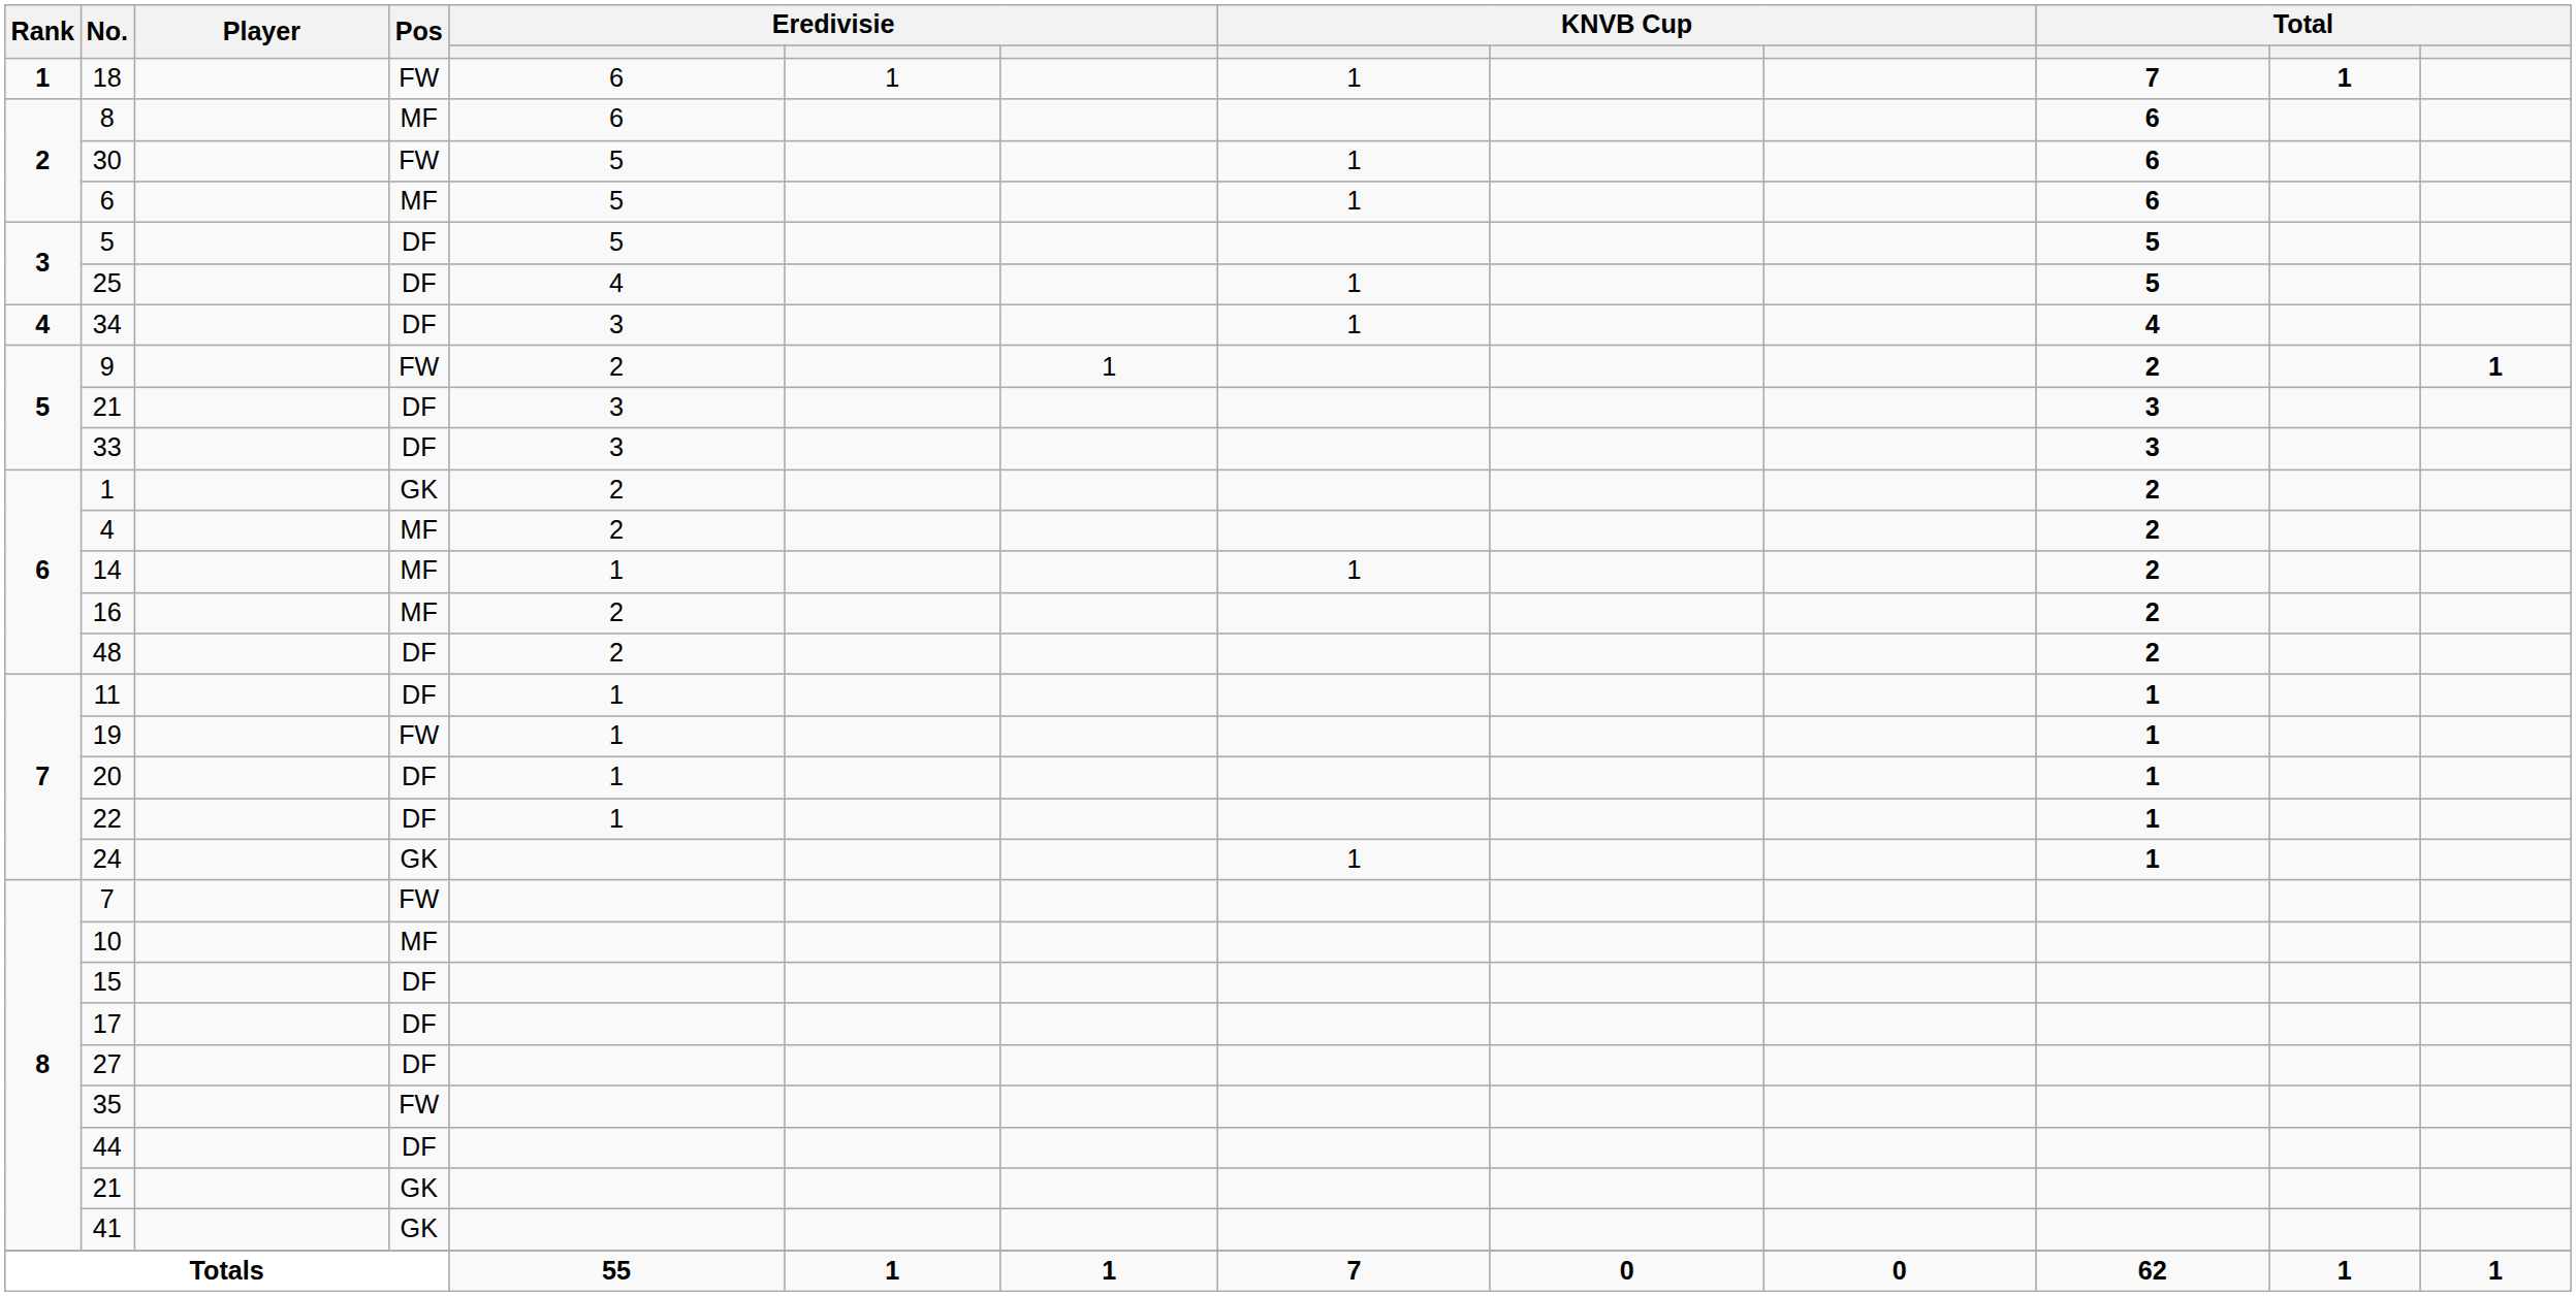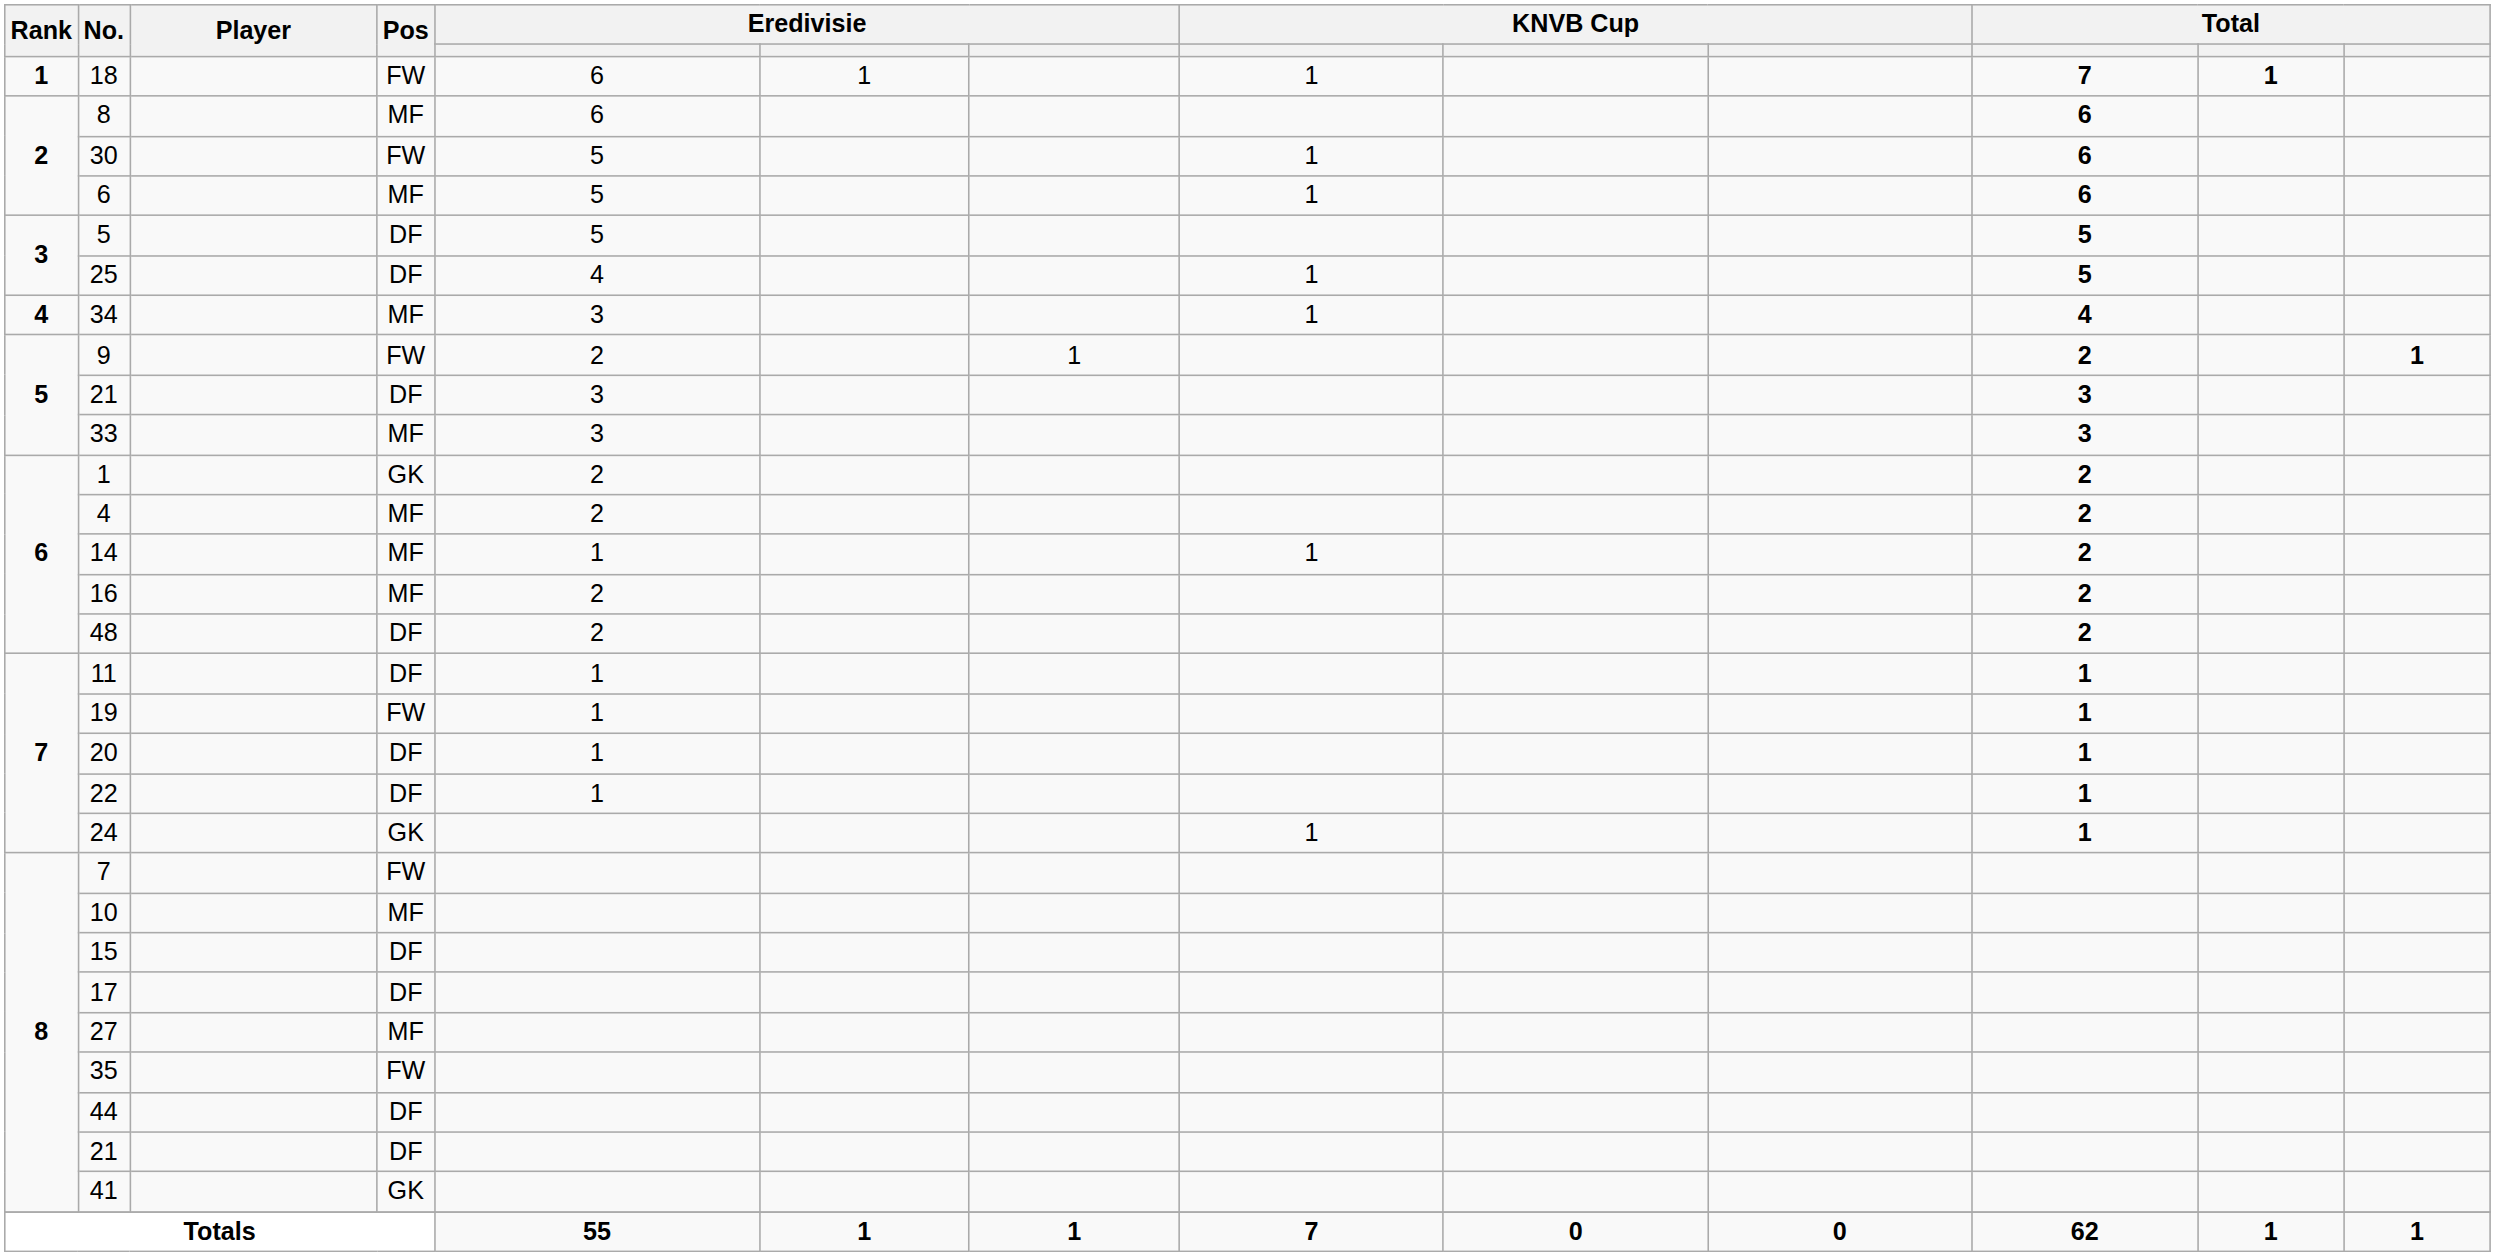 <table class="wikitable sortable alternance" style="text-align:center;width:100%">
 <tr>
 <th rowspan="2" style="width:5px">Rank</th>
 <th rowspan="2" style="width:5px">No.</th>
 <th rowspan="2" style="width:150px">Player</th>
 <th rowspan="2" style="width:10px">Pos</th>
 <th colspan="3">Eredivisie</th>
 <th colspan="3">KNVB Cup</th>
 <th colspan="3">Total</th>
 </tr>
 <tr style="text-align:center">
 <th></th>
 <th></th>
 <th></th>
 <th></th>
 <th></th>
 <th></th>
 <th></th>
 <th></th>
 <th></th>
 </tr>
 <tr>
 <td><strong>1</strong></td>
 <td>18</td>
 <td> </td>
 <td>FW</td>
 <td>6</td>
 <td>1</td>
 <td></td>
 <td>1</td>
 <td></td>
 <td></td>
 <td><strong> 7</strong></td>
 <td><strong> 1</strong></td>
 <td><strong>  </strong></td>
 </tr>
 <tr>
 <td rowspan="3"><strong>2</strong></td>
 <td>8</td>
 <td> </td>
 <td>MF</td>
 <td>6</td>
 <td></td>
 <td></td>
 <td></td>
 <td></td>
 <td></td>
 <td><strong> 6</strong></td>
 <td><strong>  </strong></td>
 <td><strong>  </strong></td>
 </tr>
 <tr>
 <td>30</td>
 <td> </td>
 <td>FW</td>
 <td>5</td>
 <td></td>
 <td></td>
 <td>1</td>
 <td></td>
 <td></td>
 <td><strong> 6</strong></td>
 <td><strong>  </strong></td>
 <td><strong>  </strong></td>
 </tr>
 <tr>
 <td>6</td>
 <td> </td>
 <td>MF</td>
 <td>5</td>
 <td></td>
 <td></td>
 <td>1</td>
 <td></td>
 <td></td>
 <td><strong> 6</strong></td>
 <td><strong>  </strong></td>
 <td><strong>  </strong></td>
 </tr>
 <tr>
 <td rowspan="2"><strong>3</strong></td>
 <td>5</td>
 <td> </td>
 <td>DF</td>
 <td>5</td>
 <td></td>
 <td></td>
 <td></td>
 <td></td>
 <td></td>
 <td><strong> 5</strong></td>
 <td><strong>  </strong></td>
 <td><strong>  </strong></td>
 </tr>
 <tr>
 <td>25</td>
 <td> </td>
 <td>DF</td>
 <td>4</td>
 <td></td>
 <td></td>
 <td>1</td>
 <td></td>
 <td></td>
 <td><strong> 5</strong></td>
 <td><strong>  </strong></td>
 <td><strong>  </strong></td>
 </tr>
 <tr>
 <td><strong>4</strong></td>
 <td>34</td>
 <td> </td>
-<td>DF</td>
+<td>MF</td>
 <td>3</td>
 <td></td>
 <td></td>
 <td>1</td>
 <td></td>
 <td></td>
 <td><strong> 4</strong></td>
 <td><strong>  </strong></td>
 <td><strong>  </strong></td>
 </tr>
 <tr>
 <td rowspan="3"><strong>5</strong></td>
 <td>9</td>
 <td> </td>
 <td>FW</td>
 <td>2</td>
 <td></td>
 <td>1</td>
 <td></td>
 <td></td>
 <td></td>
 <td><strong> 2</strong></td>
 <td><strong>  </strong></td>
 <td><strong> 1</strong></td>
 </tr>
 <tr>
 <td>21</td>
 <td> </td>
 <td>DF</td>
 <td>3</td>
 <td></td>
 <td></td>
 <td></td>
 <td></td>
 <td></td>
 <td><strong> 3</strong></td>
 <td><strong>  </strong></td>
 <td><strong>  </strong></td>
 </tr>
 <tr>
 <td>33</td>
 <td> </td>
-<td>DF</td>
+<td>MF</td>
 <td>3</td>
 <td></td>
 <td></td>
 <td></td>
 <td></td>
 <td></td>
 <td><strong> 3</strong></td>
 <td><strong>  </strong></td>
 <td><strong>  </strong></td>
 </tr>
 <tr>
 <td rowspan="5"><strong>6</strong></td>
 <td>1</td>
 <td> </td>
 <td>GK</td>
 <td>2</td>
 <td></td>
 <td></td>
 <td></td>
 <td></td>
 <td></td>
 <td><strong> 2</strong></td>
 <td><strong>  </strong></td>
 <td><strong>  </strong></td>
 </tr>
 <tr>
 <td>4</td>
 <td> </td>
 <td>MF</td>
 <td>2</td>
 <td></td>
 <td></td>
 <td></td>
 <td></td>
 <td></td>
 <td><strong> 2</strong></td>
 <td><strong>  </strong></td>
 <td><strong>  </strong></td>
 </tr>
 <tr>
 <td>14</td>
 <td> </td>
 <td>MF</td>
 <td>1</td>
 <td></td>
 <td></td>
 <td>1</td>
 <td></td>
 <td></td>
 <td><strong> 2</strong></td>
 <td><strong>  </strong></td>
 <td><strong>  </strong></td>
 </tr>
 <tr>
 <td>16</td>
 <td> </td>
 <td>MF</td>
 <td>2</td>
 <td></td>
 <td></td>
 <td></td>
 <td></td>
 <td></td>
 <td><strong> 2</strong></td>
 <td><strong>  </strong></td>
 <td><strong>  </strong></td>
 </tr>
 <tr>
 <td>48</td>
 <td> </td>
 <td>DF</td>
 <td>2</td>
 <td></td>
 <td></td>
 <td></td>
 <td></td>
 <td></td>
 <td><strong> 2</strong></td>
 <td><strong>  </strong></td>
 <td><strong>  </strong></td>
 </tr>
 <tr>
 <td rowspan="5"><strong>7</strong></td>
 <td>11</td>
 <td> </td>
 <td>DF</td>
 <td>1</td>
 <td></td>
 <td></td>
 <td></td>
 <td></td>
 <td></td>
 <td><strong> 1</strong></td>
 <td><strong>  </strong></td>
 <td><strong>  </strong></td>
 </tr>
 <tr>
 <td>19</td>
 <td> </td>
 <td>FW</td>
 <td>1</td>
 <td></td>
 <td></td>
 <td></td>
 <td></td>
 <td></td>
 <td><strong> 1</strong></td>
 <td><strong>  </strong></td>
 <td><strong>  </strong></td>
 </tr>
 <tr>
 <td>20</td>
 <td> </td>
 <td>DF</td>
 <td>1</td>
 <td></td>
 <td></td>
 <td></td>
 <td></td>
 <td></td>
 <td><strong> 1</strong></td>
 <td><strong>  </strong></td>
 <td><strong>  </strong></td>
 </tr>
 <tr>
 <td>22</td>
 <td> </td>
 <td>DF</td>
 <td>1</td>
 <td></td>
 <td></td>
 <td></td>
 <td></td>
 <td></td>
 <td><strong> 1</strong></td>
 <td><strong>  </strong></td>
 <td><strong>  </strong></td>
 </tr>
 <tr>
 <td>24</td>
 <td> </td>
 <td>GK</td>
 <td></td>
 <td></td>
 <td></td>
 <td>1</td>
 <td></td>
 <td></td>
 <td><strong> 1</strong></td>
 <td><strong>  </strong></td>
 <td><strong>  </strong></td>
 </tr>
 <tr>
 <td rowspan="9"><strong>8</strong></td>
 <td>7</td>
 <td> </td>
 <td>FW</td>
 <td></td>
 <td></td>
 <td></td>
 <td></td>
 <td></td>
 <td></td>
 <td><strong>  </strong></td>
 <td><strong>  </strong></td>
 <td><strong>  </strong></td>
 </tr>
 <tr>
 <td>10</td>
 <td> </td>
 <td>MF</td>
 <td></td>
 <td></td>
 <td></td>
 <td></td>
 <td></td>
 <td></td>
 <td><strong>  </strong></td>
 <td><strong>  </strong></td>
 <td><strong>  </strong></td>
 </tr>
 <tr>
 <td>15</td>
 <td> </td>
 <td>DF</td>
 <td></td>
 <td></td>
 <td></td>
 <td></td>
 <td></td>
 <td></td>
 <td><strong>  </strong></td>
 <td><strong>  </strong></td>
 <td><strong>  </strong></td>
 </tr>
 <tr>
 <td>17</td>
 <td> </td>
 <td>DF</td>
 <td></td>
 <td></td>
 <td></td>
 <td></td>
 <td></td>
 <td></td>
 <td><strong>  </strong></td>
 <td><strong>  </strong></td>
 <td><strong>  </strong></td>
 </tr>
 <tr>
 <td>27</td>
 <td> </td>
-<td>DF</td>
+<td>MF</td>
 <td></td>
 <td></td>
 <td></td>
 <td></td>
 <td></td>
 <td></td>
 <td><strong>  </strong></td>
 <td><strong>  </strong></td>
 <td><strong>  </strong></td>
 </tr>
 <tr>
 <td>35</td>
 <td> </td>
 <td>FW</td>
 <td></td>
 <td></td>
 <td></td>
 <td></td>
 <td></td>
 <td></td>
 <td><strong>  </strong></td>
 <td><strong>  </strong></td>
 <td><strong>  </strong></td>
 </tr>
 <tr>
 <td>44</td>
 <td> </td>
 <td>DF</td>
 <td></td>
 <td></td>
 <td></td>
 <td></td>
 <td></td>
 <td></td>
 <td><strong>  </strong></td>
 <td><strong>  </strong></td>
 <td><strong>  </strong></td>
 </tr>
 <tr>
 <td>21</td>
 <td> </td>
-<td>GK</td>
+<td>DF</td>
 <td></td>
 <td></td>
 <td></td>
 <td></td>
 <td></td>
 <td></td>
 <td><strong>  </strong></td>
 <td><strong>  </strong></td>
 <td><strong>  </strong></td>
 </tr>
 <tr>
 <td>41</td>
 <td> </td>
 <td>GK</td>
 <td></td>
 <td></td>
 <td></td>
 <td></td>
 <td></td>
 <td></td>
 <td><strong>  </strong></td>
 <td><strong>  </strong></td>
 <td><strong>  </strong></td>
 </tr>
 <tr>
 </tr>
 <tr class="sortbottom">
 <td colspan="4" style="background:white;text-align:center"><strong>Totals</strong></td>
 <td><strong>55</strong></td>
 <td><strong>1</strong></td>
 <td><strong>1</strong></td>
 <td><strong>7</strong></td>
 <td><strong>0</strong></td>
 <td><strong>0</strong></td>
 <td><strong>62</strong></td>
 <td><strong>1</strong></td>
 <td><strong>1</strong></td>
 </tr>
 </table>
